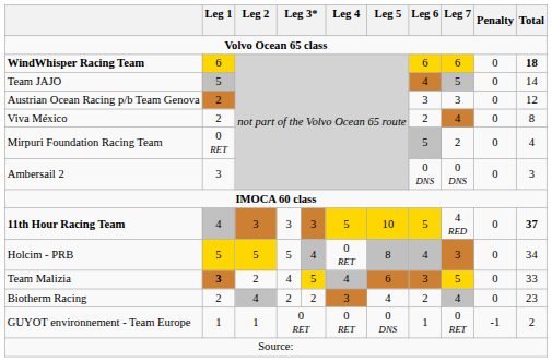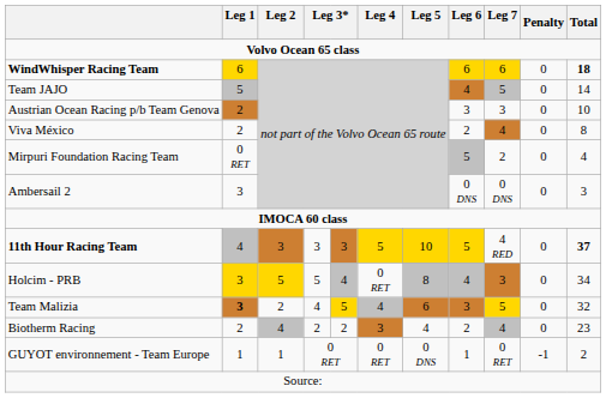 <table class="wikitable" style="text-align: center;">
 <tr>
 <th></th>
 <th>Leg 1<br><br></th>
 <th>Leg 2<br><br></th>
 <th colspan="2">Leg 3*<br><br></th>
 <th>Leg 4<br><br></th>
 <th>Leg 5<br><br></th>
 <th>Leg 6<br><br></th>
 <th>Leg 7<br><br></th>
 <th>Penalty</th>
 <th>Total</th>
 </tr>
 <tr>
 <td colspan=15><strong>Volvo Ocean 65 class</strong></td>
 </tr>
 <tr>
 <td align=left> <strong>WindWhisper Racing Team</strong></td>
 <td style="background-color: gold;">6</td>
 <td rowspan=6 colspan=5 style="background-color: lightgrey"><em>not part of the Volvo Ocean 65 route</em></td>
 <td style="background-color: gold;">6</td>
 <td style="background-color: gold;">6</td>
 <td>0</td>
 <td><strong>18</strong></td>
 </tr>
 <tr>
 <td align=left> Team JAJO</td>
 <td style="background-color: silver;">5</td>
 <td style="background-color: #cd7f32;">4</td>
 <td style="background-color: silver;">5</td>
 <td>0</td>
 <td>14</td>
 </tr>
 <tr>
 <td align=left> Austrian Ocean Racing p/b Team Genova</td>
 <td style="background-color: #cd7f32;">2</td>
 <td>3</td>
 <td>3</td>
 <td>0</td>
-<td>12</td>
+<td>10</td>
 </tr>
 <tr>
 <td align=left> Viva México</td>
 <td>2</td>
 <td>2</td>
 <td style="background-color: #cd7f32;">4</td>
 <td>0</td>
 <td>8</td>
 </tr>
 <tr>
 <td align=left> Mirpuri Foundation Racing Team</td>
 <td>0 <br><small><em>RET</em></small></td>
 <td style="background-color: silver;">5</td>
 <td>2</td>
 <td>0</td>
 <td>4</td>
 </tr>
 <tr>
 <td align=left> Ambersail 2</td>
 <td>3</td>
 <td>0 <br><small><em>DNS</em></small></td>
 <td>0 <br><small><em>DNS</em></small></td>
 <td>0</td>
 <td>3</td>
 </tr>
 <tr>
 <td colspan=15><strong>IMOCA 60 class</strong></td>
 </tr>
 <tr>
 <td align=left> <strong>11th Hour Racing Team</strong></td>
 <td style="background-color: silver;">4</td>
 <td style="background-color: #cd7f32;">3</td>
 <td>3</td>
 <td style="background-color: #cd7f32;">3</td>
 <td style="background-color: gold;">5</td>
 <td style="background-color: gold;">10</td>
 <td style="background-color: gold;">5</td>
 <td>4 <br><small><em>RED</em></small></td>
 <td>0</td>
 <td><strong>37</strong></td>
 </tr>
 <tr>
 <td align=left> Holcim - PRB</td>
-<td style="background-color: gold;">5</td>
+<td style="background-color: gold;">3</td>
 <td style="background-color: gold;">5</td>
 <td>5</td>
 <td style="background-color: silver;">4</td>
 <td>0 <br><small><em>RET</em></small></td>
 <td style="background-color: silver;">8</td>
 <td style="background-color: silver;">4</td>
 <td style="background-color: #cd7f32;">3</td>
 <td>0</td>
 <td>34</td>
 </tr>
 <tr>
 <td align=left> Team Malizia</td>
 <td style="background-color: #cd7f32;"><strong>3</strong></td>
 <td>2</td>
 <td>4</td>
 <td style="background-color: gold;">5</td>
 <td style="background-color: silver;">4</td>
 <td style="background-color: #cd7f32;">6</td>
 <td style="background-color: #cd7f32;">3</td>
 <td style="background-color: gold;">5</td>
 <td>0</td>
-<td>33</td>
+<td>32</td>
 </tr>
 <tr>
 <td align=left> Biotherm Racing</td>
 <td>2</td>
 <td style="background-color: silver;">4</td>
 <td>2</td>
 <td>2</td>
 <td style="background-color: #cd7f32;">3</td>
 <td>4</td>
 <td>2</td>
 <td style="background-color: silver;">4</td>
 <td>0</td>
 <td>23</td>
 </tr>
 <tr>
 <td align=left> GUYOT environnement - Team Europe</td>
 <td>1</td>
 <td>1</td>
 <td colspan="2">0 <br><small><em>RET</em></small></td>
 <td>0 <br><small><em>RET</em></small></td>
 <td>0 <br><small><em>DNS</em></small></td>
 <td>1</td>
 <td>0 <br><small><em>RET</em></small></td>
 <td>-1</td>
 <td>2</td>
 </tr>
 <tr>
 <td colspan=15>Source:</td>
 </tr>
 </table>
